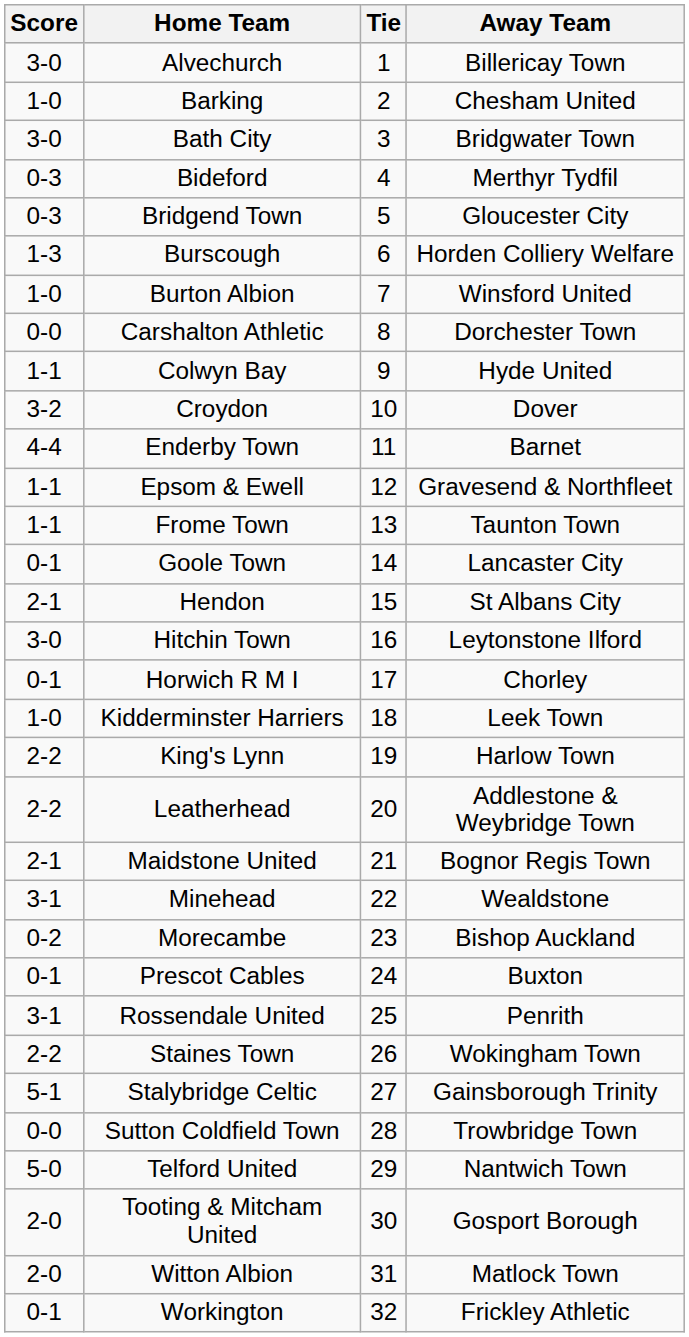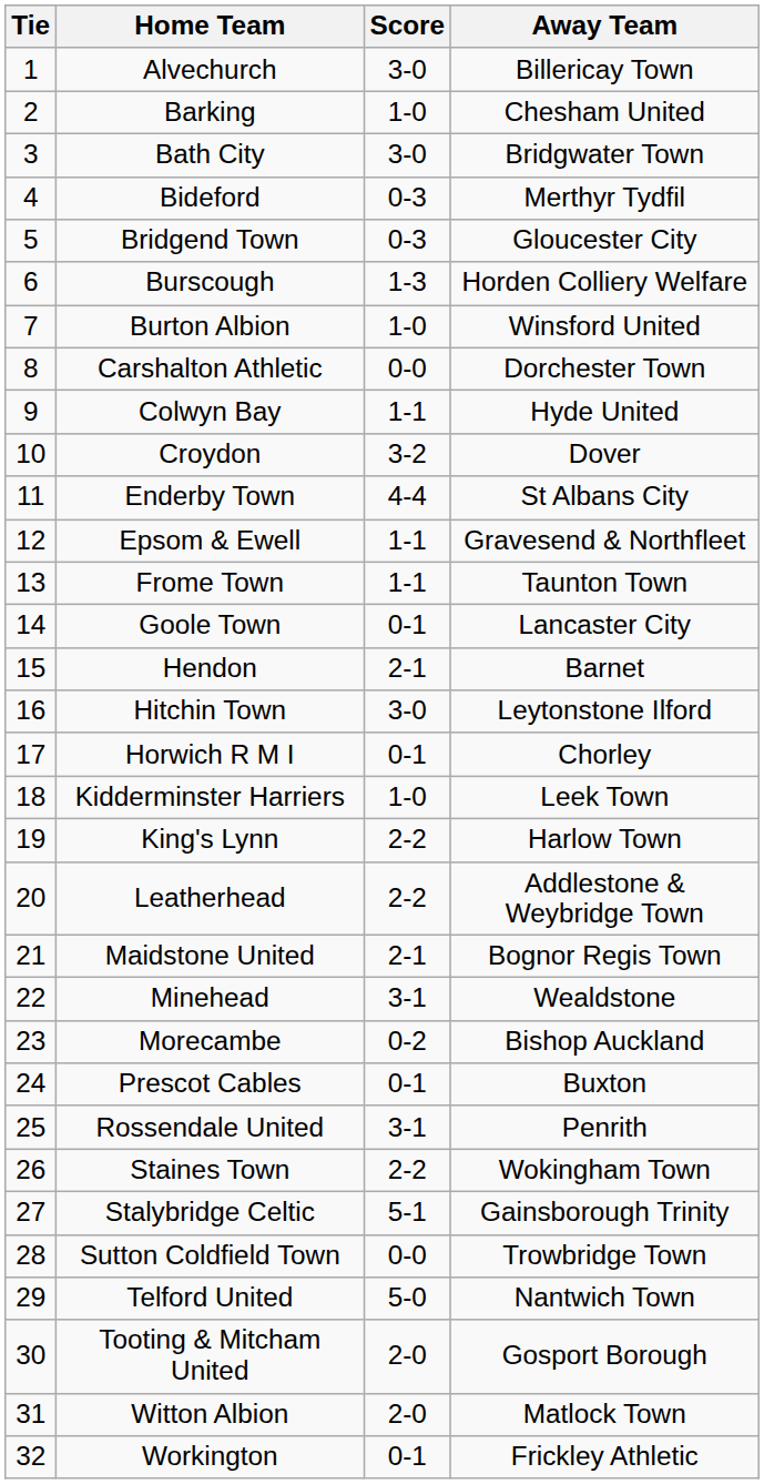 <table class="wikitable" style="text-align:center;">
 <tr>
+<th width=20>Tie</th>
+<th width=175>Home Team</th>
 <th width=20>Score</th>
-<th width=175>Home Team</th>
-<th width=20>Tie</th>
 <th width=175>Away Team</th>
 </tr>
 <tr>
+<td>1</td>
+<td>Alvechurch</td>
 <td>3-0</td>
-<td>Alvechurch</td>
-<td>1</td>
 <td>Billericay Town</td>
 </tr>
 <tr>
+<td>2</td>
+<td>Barking</td>
 <td>1-0</td>
-<td>Barking</td>
-<td>2</td>
 <td>Chesham United</td>
 </tr>
 <tr>
+<td>3</td>
+<td>Bath City</td>
 <td>3-0</td>
-<td>Bath City</td>
-<td>3</td>
 <td>Bridgwater Town</td>
 </tr>
 <tr>
+<td>4</td>
+<td>Bideford</td>
 <td>0-3</td>
-<td>Bideford</td>
-<td>4</td>
 <td>Merthyr Tydfil</td>
 </tr>
 <tr>
+<td>5</td>
+<td>Bridgend Town</td>
 <td>0-3</td>
-<td>Bridgend Town</td>
-<td>5</td>
 <td>Gloucester City</td>
 </tr>
 <tr>
+<td>6</td>
+<td>Burscough</td>
 <td>1-3</td>
-<td>Burscough</td>
-<td>6</td>
 <td>Horden Colliery Welfare</td>
 </tr>
 <tr>
+<td>7</td>
+<td>Burton Albion</td>
 <td>1-0</td>
-<td>Burton Albion</td>
-<td>7</td>
 <td>Winsford United</td>
 </tr>
 <tr>
+<td>8</td>
+<td>Carshalton Athletic</td>
 <td>0-0</td>
-<td>Carshalton Athletic</td>
-<td>8</td>
 <td>Dorchester Town</td>
 </tr>
 <tr>
+<td>9</td>
+<td>Colwyn Bay</td>
 <td>1-1</td>
-<td>Colwyn Bay</td>
-<td>9</td>
 <td>Hyde United</td>
 </tr>
 <tr>
+<td>10</td>
+<td>Croydon</td>
 <td>3-2</td>
-<td>Croydon</td>
-<td>10</td>
 <td>Dover</td>
 </tr>
 <tr>
+<td>11</td>
+<td>Enderby Town</td>
 <td>4-4</td>
-<td>Enderby Town</td>
-<td>11</td>
+<td>St Albans City</td>
+</tr>
+<tr>
+<td>12</td>
+<td>Epsom & Ewell</td>
+<td>1-1</td>
+<td>Gravesend & Northfleet</td>
+</tr>
+<tr>
+<td>13</td>
+<td>Frome Town</td>
+<td>1-1</td>
+<td>Taunton Town</td>
+</tr>
+<tr>
+<td>14</td>
+<td>Goole Town</td>
+<td>0-1</td>
+<td>Lancaster City</td>
+</tr>
+<tr>
+<td>15</td>
+<td>Hendon</td>
+<td>2-1</td>
 <td>Barnet</td>
 </tr>
 <tr>
-<td>1-1</td>
-<td>Epsom & Ewell</td>
-<td>12</td>
-<td>Gravesend & Northfleet</td>
-</tr>
-<tr>
-<td>1-1</td>
-<td>Frome Town</td>
-<td>13</td>
-<td>Taunton Town</td>
-</tr>
-<tr>
-<td>0-1</td>
-<td>Goole Town</td>
-<td>14</td>
-<td>Lancaster City</td>
-</tr>
-<tr>
-<td>2-1</td>
-<td>Hendon</td>
-<td>15</td>
-<td>St Albans City</td>
-</tr>
-<tr>
+<td>16</td>
+<td>Hitchin Town</td>
 <td>3-0</td>
-<td>Hitchin Town</td>
-<td>16</td>
 <td>Leytonstone Ilford</td>
 </tr>
 <tr>
+<td>17</td>
+<td>Horwich R M I</td>
 <td>0-1</td>
-<td>Horwich R M I</td>
-<td>17</td>
 <td>Chorley</td>
 </tr>
 <tr>
+<td>18</td>
+<td>Kidderminster Harriers</td>
 <td>1-0</td>
-<td>Kidderminster Harriers</td>
-<td>18</td>
 <td>Leek Town</td>
 </tr>
 <tr>
+<td>19</td>
+<td>King's Lynn</td>
 <td>2-2</td>
-<td>King's Lynn</td>
-<td>19</td>
 <td>Harlow Town</td>
 </tr>
 <tr>
+<td>20</td>
+<td>Leatherhead</td>
 <td>2-2</td>
-<td>Leatherhead</td>
-<td>20</td>
 <td>Addlestone & Weybridge Town</td>
 </tr>
 <tr>
+<td>21</td>
+<td>Maidstone United</td>
 <td>2-1</td>
-<td>Maidstone United</td>
-<td>21</td>
 <td>Bognor Regis Town</td>
 </tr>
 <tr>
+<td>22</td>
+<td>Minehead</td>
 <td>3-1</td>
-<td>Minehead</td>
-<td>22</td>
 <td>Wealdstone</td>
 </tr>
 <tr>
+<td>23</td>
+<td>Morecambe</td>
 <td>0-2</td>
-<td>Morecambe</td>
-<td>23</td>
 <td>Bishop Auckland</td>
 </tr>
 <tr>
+<td>24</td>
+<td>Prescot Cables</td>
 <td>0-1</td>
-<td>Prescot Cables</td>
-<td>24</td>
 <td>Buxton</td>
 </tr>
 <tr>
+<td>25</td>
+<td>Rossendale United</td>
 <td>3-1</td>
-<td>Rossendale United</td>
-<td>25</td>
 <td>Penrith</td>
 </tr>
 <tr>
+<td>26</td>
+<td>Staines Town</td>
 <td>2-2</td>
-<td>Staines Town</td>
-<td>26</td>
 <td>Wokingham Town</td>
 </tr>
 <tr>
+<td>27</td>
+<td>Stalybridge Celtic</td>
 <td>5-1</td>
-<td>Stalybridge Celtic</td>
-<td>27</td>
 <td>Gainsborough Trinity</td>
 </tr>
 <tr>
+<td>28</td>
+<td>Sutton Coldfield Town</td>
 <td>0-0</td>
-<td>Sutton Coldfield Town</td>
-<td>28</td>
 <td>Trowbridge Town</td>
 </tr>
 <tr>
+<td>29</td>
+<td>Telford United</td>
 <td>5-0</td>
-<td>Telford United</td>
-<td>29</td>
 <td>Nantwich Town</td>
 </tr>
 <tr>
+<td>30</td>
+<td>Tooting & Mitcham United</td>
 <td>2-0</td>
-<td>Tooting & Mitcham United</td>
-<td>30</td>
 <td>Gosport Borough</td>
 </tr>
 <tr>
+<td>31</td>
+<td>Witton Albion</td>
 <td>2-0</td>
-<td>Witton Albion</td>
-<td>31</td>
 <td>Matlock Town</td>
 </tr>
 <tr>
+<td>32</td>
+<td>Workington</td>
 <td>0-1</td>
-<td>Workington</td>
-<td>32</td>
 <td>Frickley Athletic</td>
 </tr>
 </table>
